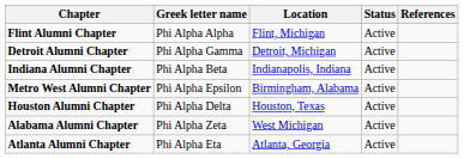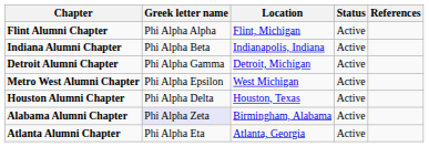 <table class="wikitable sortable">
 <tr>
 <th>Chapter</th>
 <th>Greek letter name</th>
 <th>Location</th>
 <th>Status</th>
 <th>References</th>
 </tr>
 <tr>
 <td><strong>Flint Alumni Chapter</strong></td>
 <td>Phi Alpha Alpha</td>
 <td><a href='#'>Flint, Michigan</a></td>
 <td>Active</td>
 <td></td>
 </tr>
 <tr>
+<td><strong>Indiana Alumni Chapter</strong></td>
+<td>Phi Alpha Beta</td>
+<td><a href='#'>Indianapolis, Indiana</a></td>
+<td>Active</td>
+<td></td>
+</tr>
+<tr>
 <td><strong>Detroit Alumni Chapter</strong></td>
 <td>Phi Alpha Gamma</td>
 <td><a href='#'>Detroit, Michigan</a></td>
 <td>Active</td>
 <td></td>
 </tr>
 <tr>
-<td><strong>Indiana Alumni Chapter</strong></td>
-<td>Phi Alpha Beta</td>
-<td><a href='#'>Indianapolis, Indiana</a></td>
-<td>Active</td>
-<td></td>
-</tr>
-<tr>
 <td><strong>Metro West Alumni Chapter</strong></td>
 <td>Phi Alpha Epsilon</td>
-<td><a href='#'>Birmingham, Alabama</a></td>
+<td><a href='#'>West Michigan</a></td>
 <td>Active</td>
 <td></td>
 </tr>
 <tr>
 <td><strong>Houston Alumni Chapter</strong></td>
 <td>Phi Alpha Delta</td>
 <td><a href='#'>Houston, Texas</a></td>
 <td>Active</td>
 <td></td>
 </tr>
 <tr>
 <td><strong>Alabama Alumni Chapter</strong></td>
-<td>Phi Alpha Zeta</td>
-<td><a href='#'>West Michigan</a></td>
+<td style="background: lavender;">Phi Alpha Zeta</td>
+<td><a href='#'>Birmingham, Alabama</a></td>
 <td>Active</td>
 <td></td>
 </tr>
 <tr>
 <td><strong>Atlanta Alumni Chapter</strong></td>
 <td>Phi Alpha Eta</td>
 <td><a href='#'>Atlanta, Georgia</a></td>
 <td>Active</td>
 <td></td>
 </tr>
 </table>
